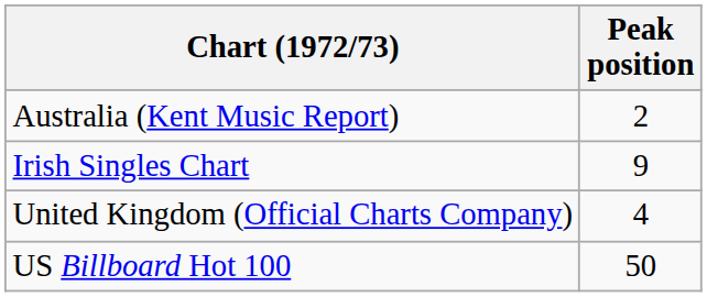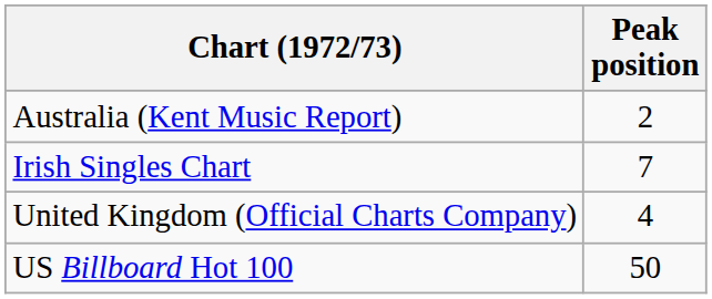 <table class="wikitable">
 <tr>
 <th>Chart (1972/73)</th>
 <th>Peak<br> position</th>
 </tr>
 <tr>
 <td>Australia (<a href='#'>Kent Music Report</a>)</td>
 <td align="center">2</td>
 </tr>
 <tr>
 <td><a href='#'>Irish Singles Chart</a></td>
-<td align="center">9</td>
+<td align="center">7</td>
 </tr>
 <tr>
 <td>United Kingdom (<a href='#'>Official Charts Company</a>)</td>
 <td align="center">4</td>
 </tr>
 <tr>
 <td>US <a href='#'><em>Billboard</em> Hot 100</a></td>
 <td align="center">50</td>
 </tr>
 </table>
